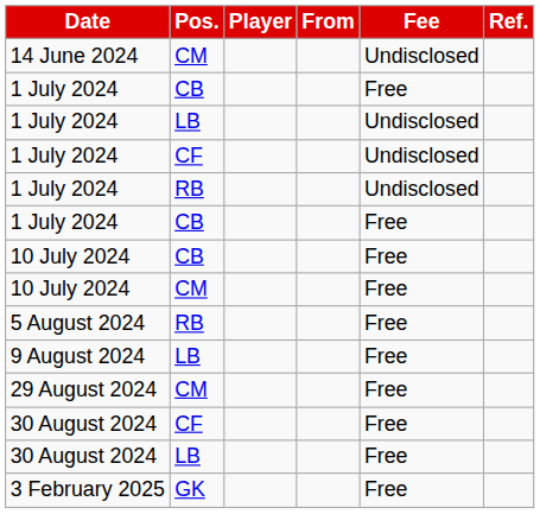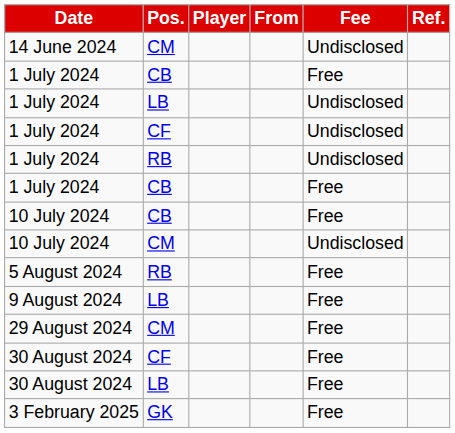 <table class="wikitable plainrowheaders sortable">
 <tr>
 <th style="background:#DD0000;color:#fff;">Date</th>
 <th style="background:#DD0000;color:#fff;">Pos.</th>
 <th style="background:#DD0000;color:#fff;">Player</th>
 <th style="background:#DD0000;color:#fff;">From</th>
 <th style="background:#DD0000;color:#fff;">Fee</th>
 <th style="background:#DD0000;color:#fff;">Ref.</th>
 </tr>
 <tr>
 <td>14 June 2024</td>
 <td><a href='#'>CM</a></td>
 <td></td>
 <td></td>
 <td>Undisclosed</td>
 <td></td>
 </tr>
 <tr>
 <td>1 July 2024</td>
 <td><a href='#'>CB</a></td>
 <td></td>
 <td></td>
 <td>Free</td>
 <td></td>
 </tr>
 <tr>
 <td>1 July 2024</td>
 <td><a href='#'>LB</a></td>
 <td></td>
 <td></td>
 <td>Undisclosed</td>
 <td></td>
 </tr>
 <tr>
 <td>1 July 2024</td>
 <td><a href='#'>CF</a></td>
 <td></td>
 <td></td>
 <td>Undisclosed</td>
 <td></td>
 </tr>
 <tr>
 <td>1 July 2024</td>
 <td><a href='#'>RB</a></td>
 <td></td>
 <td></td>
 <td>Undisclosed</td>
 <td></td>
 </tr>
 <tr>
 <td>1 July 2024</td>
 <td><a href='#'>CB</a></td>
 <td></td>
 <td></td>
 <td>Free</td>
 <td></td>
 </tr>
 <tr>
 <td>10 July 2024</td>
 <td><a href='#'>CB</a></td>
 <td></td>
 <td></td>
 <td>Free</td>
 <td></td>
 </tr>
 <tr>
 <td>10 July 2024</td>
 <td><a href='#'>CM</a></td>
 <td></td>
 <td></td>
-<td>Free</td>
+<td>Undisclosed</td>
 <td></td>
 </tr>
 <tr>
 <td>5 August 2024</td>
 <td><a href='#'>RB</a></td>
 <td></td>
 <td></td>
 <td>Free</td>
 <td></td>
 </tr>
 <tr>
 <td>9 August 2024</td>
 <td><a href='#'>LB</a></td>
 <td></td>
 <td></td>
 <td>Free</td>
 <td></td>
 </tr>
 <tr>
 <td>29 August 2024</td>
 <td><a href='#'>CM</a></td>
 <td></td>
 <td></td>
 <td>Free</td>
 <td></td>
 </tr>
 <tr>
 <td>30 August 2024</td>
 <td><a href='#'>CF</a></td>
 <td></td>
 <td></td>
 <td>Free</td>
 <td></td>
 </tr>
 <tr>
 <td>30 August 2024</td>
 <td><a href='#'>LB</a></td>
 <td></td>
 <td></td>
 <td>Free</td>
 <td></td>
 </tr>
 <tr>
 <td>3 February 2025</td>
 <td><a href='#'>GK</a></td>
 <td></td>
 <td></td>
 <td>Free</td>
 <td></td>
 </tr>
 </table>
